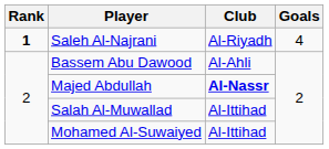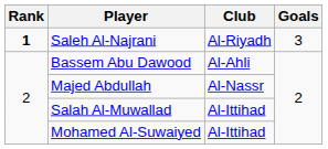 <table class="wikitable sortable" style="text-align:center">
 <tr>
 <th>Rank</th>
 <th>Player</th>
 <th>Club</th>
 <th>Goals</th>
 </tr>
 <tr>
 <td><strong>1</strong></td>
 <td align="left"><strong></strong> <a href='#'>Saleh Al-Najrani</a></td>
 <td align="left"><a href='#'>Al-Riyadh</a></td>
-<td>4</td>
+<td>3</td>
 </tr>
 <tr>
 <td rowspan=4>2</td>
 <td align="left"><strong></strong> <a href='#'>Bassem Abu Dawood</a></td>
 <td align="left"><a href='#'>Al-Ahli</a></td>
 <td rowspan=4>2</td>
 </tr>
 <tr>
 <td align="left"><strong></strong> <a href='#'>Majed Abdullah</a></td>
-<td align="left"><strong><a href='#'>Al-Nassr</a></strong></td>
+<td align="left"><a href='#'>Al-Nassr</a></td>
 </tr>
 <tr>
 <td align="left"><strong></strong> <a href='#'>Salah Al-Muwallad</a></td>
 <td align="left"><a href='#'>Al-Ittihad</a></td>
 </tr>
 <tr>
 <td align="left"><strong></strong> <a href='#'>Mohamed Al-Suwaiyed</a></td>
 <td align="left"><a href='#'>Al-Ittihad</a></td>
 </tr>
 </table>
